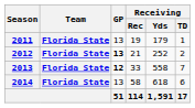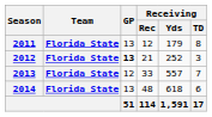 <table class="wikitable" style="text-align:center;">
 <tr>
 <th rowspan="2">Season</th>
 <th rowspan="2">Team</th>
 <th rowspan="2">GP</th>
 <th colspan="3">Receiving</th>
 </tr>
 <tr>
 <th>Rec</th>
 <th>Yds</th>
 <th>TD</th>
 </tr>
 <tr>
 <th><a href='#'>2011</a></th>
 <th><a href='#'>Florida State</a></th>
 <td>13</td>
-<td>19</td>
+<td>12</td>
 <td>179</td>
-<td>1</td>
+<td>8</td>
 </tr>
 <tr>
 <th><a href='#'>2012</a></th>
 <th><a href='#'>Florida State</a></th>
 <td><strong>13</strong></td>
 <td>21</td>
 <td>252</td>
-<td>2</td>
+<td>3</td>
 </tr>
 <tr>
 <th><a href='#'>2013</a></th>
 <th><a href='#'>Florida State</a></th>
-<td><strong>12</strong></td>
+<td>12</td>
 <td>33</td>
-<td>558</td>
+<td>557</td>
 <td>7</td>
 </tr>
 <tr>
 <th><a href='#'>2014</a></th>
 <th><a href='#'>Florida State</a></th>
 <td>13</td>
-<td>58</td>
+<td>48</td>
 <td>618</td>
 <td>6</td>
 </tr>
 <tr>
 <th colspan="2"></th>
 <th>51</th>
 <th>114</th>
 <th>1,591</th>
 <th>17</th>
 </tr>
 </table>
